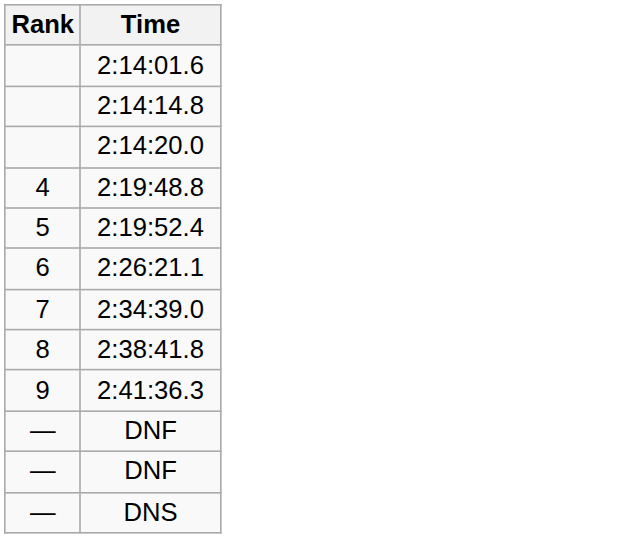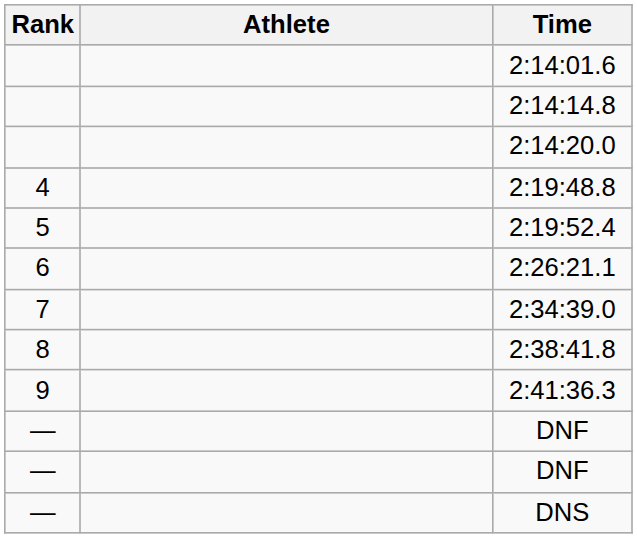 <table class=wikitable style="text-align:center">
 <tr>
 <th width=40>Rank</th>
+<th width=250>Athlete</th>
 <th width=80>Time</th>
 </tr>
 <tr>
 <td></td>
+<td align=left></td>
 <td>2:14:01.6</td>
 </tr>
 <tr>
 <td></td>
+<td align=left></td>
 <td>2:14:14.8</td>
 </tr>
 <tr>
 <td></td>
+<td align=left></td>
 <td>2:14:20.0</td>
 </tr>
 <tr>
 <td>4</td>
+<td align=left></td>
 <td>2:19:48.8</td>
 </tr>
 <tr>
 <td>5</td>
+<td align=left></td>
 <td>2:19:52.4</td>
 </tr>
 <tr>
 <td>6</td>
+<td align=left></td>
 <td>2:26:21.1</td>
 </tr>
 <tr>
 <td>7</td>
+<td align=left></td>
 <td>2:34:39.0</td>
 </tr>
 <tr>
 <td>8</td>
+<td align=left></td>
 <td>2:38:41.8</td>
 </tr>
 <tr>
 <td>9</td>
+<td align=left></td>
 <td>2:41:36.3</td>
 </tr>
 <tr>
 <td>—</td>
+<td align=left></td>
 <td>DNF</td>
 </tr>
 <tr>
 <td>—</td>
+<td align=left></td>
 <td>DNF</td>
 </tr>
 <tr>
 <td>—</td>
+<td align=left></td>
 <td>DNS</td>
 </tr>
 </table>
